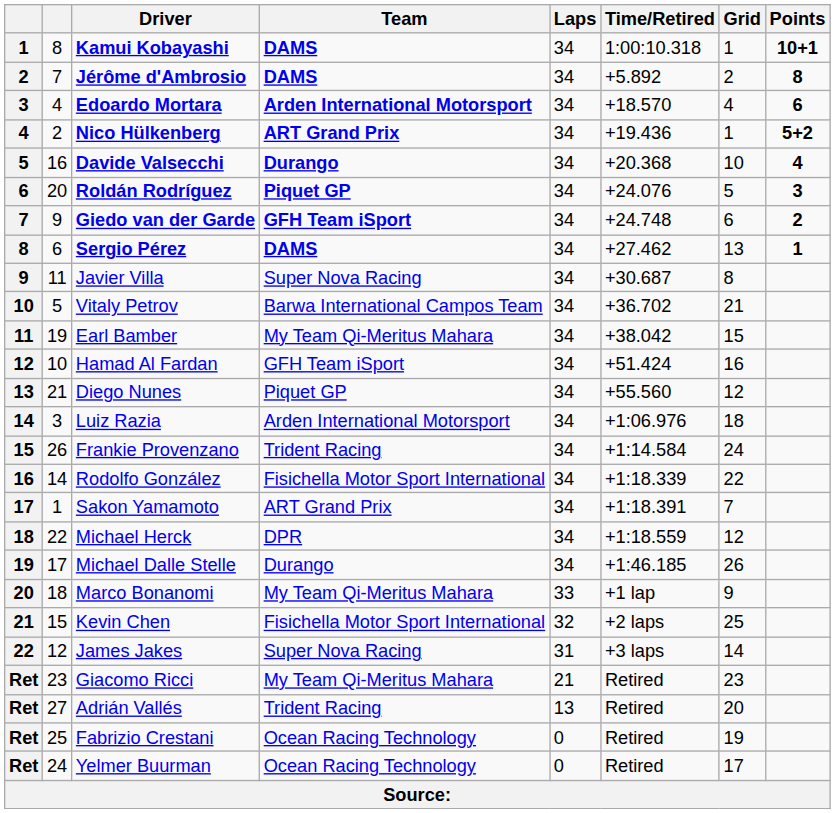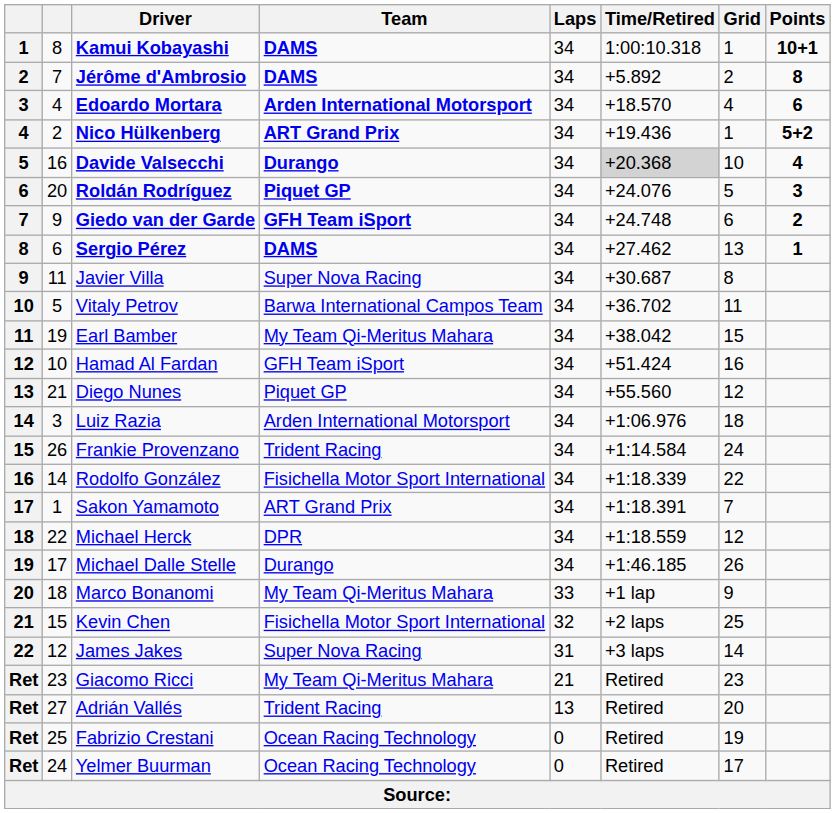 <table class="wikitable" style="font-size: 85%">
 <tr>
 <th></th>
 <th></th>
 <th>Driver</th>
 <th>Team</th>
 <th>Laps</th>
 <th>Time/Retired</th>
 <th>Grid</th>
 <th>Points</th>
 </tr>
 <tr>
 <th>1</th>
 <td align="center">8</td>
 <td> <strong><a href='#'>Kamui Kobayashi</a></strong></td>
 <td><strong><a href='#'>DAMS</a></strong></td>
 <td>34</td>
 <td>1:00:10.318</td>
 <td>1</td>
 <td align="center"><strong>10+1</strong></td>
 </tr>
 <tr>
 <th>2</th>
 <td align="center">7</td>
 <td> <strong><a href='#'>Jérôme d'Ambrosio</a></strong></td>
 <td><strong><a href='#'>DAMS</a></strong></td>
 <td>34</td>
 <td>+5.892</td>
 <td>2</td>
 <td align="center"><strong>8</strong></td>
 </tr>
 <tr>
 <th>3</th>
 <td align="center">4</td>
 <td> <strong><a href='#'>Edoardo Mortara</a></strong></td>
 <td><strong><a href='#'>Arden International Motorsport</a></strong></td>
 <td>34</td>
 <td>+18.570</td>
 <td>4</td>
 <td align="center"><strong>6</strong></td>
 </tr>
 <tr>
 <th>4</th>
 <td align="center">2</td>
 <td> <strong><a href='#'>Nico Hülkenberg</a></strong></td>
 <td><strong><a href='#'>ART Grand Prix</a></strong></td>
 <td>34</td>
 <td>+19.436</td>
 <td>1</td>
 <td align="center"><strong>5+2</strong></td>
 </tr>
 <tr>
 <th>5</th>
 <td align="center">16</td>
 <td> <strong><a href='#'>Davide Valsecchi</a></strong></td>
 <td><strong><a href='#'>Durango</a></strong></td>
 <td>34</td>
-<td>+20.368</td>
+<td style="background: lightgrey;">+20.368</td>
 <td>10</td>
 <td align="center"><strong>4</strong></td>
 </tr>
 <tr>
 <th>6</th>
 <td align="center">20</td>
 <td> <strong><a href='#'>Roldán Rodríguez</a></strong></td>
 <td><strong><a href='#'>Piquet GP</a></strong></td>
 <td>34</td>
 <td>+24.076</td>
 <td>5</td>
 <td align="center"><strong>3</strong></td>
 </tr>
 <tr>
 <th>7</th>
 <td align="center">9</td>
 <td> <strong><a href='#'>Giedo van der Garde</a></strong></td>
 <td><strong><a href='#'>GFH Team iSport</a></strong></td>
 <td>34</td>
 <td>+24.748</td>
 <td>6</td>
 <td align="center"><strong>2</strong></td>
 </tr>
 <tr>
 <th>8</th>
 <td align="center">6</td>
 <td> <strong><a href='#'>Sergio Pérez</a></strong></td>
 <td><strong><a href='#'>DAMS</a></strong></td>
 <td>34</td>
 <td>+27.462</td>
 <td>13</td>
 <td align="center"><strong>1</strong></td>
 </tr>
 <tr>
 <th>9</th>
 <td align="center">11</td>
 <td> <a href='#'>Javier Villa</a></td>
 <td><a href='#'>Super Nova Racing</a></td>
 <td>34</td>
 <td>+30.687</td>
 <td>8</td>
 <td></td>
 </tr>
 <tr>
 <th>10</th>
 <td align="center">5</td>
 <td> <a href='#'>Vitaly Petrov</a></td>
 <td><a href='#'>Barwa International Campos Team</a></td>
 <td>34</td>
 <td>+36.702</td>
-<td>21</td>
+<td>11</td>
 <td></td>
 </tr>
 <tr>
 <th>11</th>
 <td align="center">19</td>
 <td> <a href='#'>Earl Bamber</a></td>
 <td><a href='#'>My Team Qi-Meritus Mahara</a></td>
 <td>34</td>
 <td>+38.042</td>
 <td>15</td>
 <td></td>
 </tr>
 <tr>
 <th>12</th>
 <td align="center">10</td>
 <td> <a href='#'>Hamad Al Fardan</a></td>
 <td><a href='#'>GFH Team iSport</a></td>
 <td>34</td>
 <td>+51.424</td>
 <td>16</td>
 <td></td>
 </tr>
 <tr>
 <th>13</th>
 <td align="center">21</td>
 <td> <a href='#'>Diego Nunes</a></td>
 <td><a href='#'>Piquet GP</a></td>
 <td>34</td>
 <td>+55.560</td>
 <td>12</td>
 <td></td>
 </tr>
 <tr>
 <th>14</th>
 <td align="center">3</td>
 <td> <a href='#'>Luiz Razia</a></td>
 <td><a href='#'>Arden International Motorsport</a></td>
 <td>34</td>
 <td>+1:06.976</td>
 <td>18</td>
 <td></td>
 </tr>
 <tr>
 <th>15</th>
 <td align="center">26</td>
 <td> <a href='#'>Frankie Provenzano</a></td>
 <td><a href='#'>Trident Racing</a></td>
 <td>34</td>
 <td>+1:14.584</td>
 <td>24</td>
 <td></td>
 </tr>
 <tr>
 <th>16</th>
 <td align="center">14</td>
 <td> <a href='#'>Rodolfo González</a></td>
 <td><a href='#'>Fisichella Motor Sport International</a></td>
 <td>34</td>
 <td>+1:18.339</td>
 <td>22</td>
 <td></td>
 </tr>
 <tr>
 <th>17</th>
 <td align="center">1</td>
 <td> <a href='#'>Sakon Yamamoto</a></td>
 <td><a href='#'>ART Grand Prix</a></td>
 <td>34</td>
 <td>+1:18.391</td>
 <td>7</td>
 <td></td>
 </tr>
 <tr>
 <th>18</th>
 <td align="center">22</td>
 <td> <a href='#'>Michael Herck</a></td>
 <td><a href='#'>DPR</a></td>
 <td>34</td>
 <td>+1:18.559</td>
 <td>12</td>
 <td></td>
 </tr>
 <tr>
 <th>19</th>
 <td align="center">17</td>
 <td> <a href='#'>Michael Dalle Stelle</a></td>
 <td><a href='#'>Durango</a></td>
 <td>34</td>
 <td>+1:46.185</td>
 <td>26</td>
 <td></td>
 </tr>
 <tr>
 <th>20</th>
 <td align="center">18</td>
 <td> <a href='#'>Marco Bonanomi</a></td>
 <td><a href='#'>My Team Qi-Meritus Mahara</a></td>
 <td>33</td>
 <td>+1 lap</td>
 <td>9</td>
 <td></td>
 </tr>
 <tr>
 <th>21</th>
 <td align="center">15</td>
 <td> <a href='#'>Kevin Chen</a></td>
 <td><a href='#'>Fisichella Motor Sport International</a></td>
 <td>32</td>
 <td>+2 laps</td>
 <td>25</td>
 <td></td>
 </tr>
 <tr>
 <th>22</th>
 <td align="center">12</td>
 <td> <a href='#'>James Jakes</a></td>
 <td><a href='#'>Super Nova Racing</a></td>
 <td>31</td>
 <td>+3 laps</td>
 <td>14</td>
 <td></td>
 </tr>
 <tr>
 <th>Ret</th>
 <td align="center">23</td>
 <td> <a href='#'>Giacomo Ricci</a></td>
 <td><a href='#'>My Team Qi-Meritus Mahara</a></td>
 <td>21</td>
 <td>Retired</td>
 <td>23</td>
 <td></td>
 </tr>
 <tr>
 <th>Ret</th>
 <td align="center">27</td>
 <td> <a href='#'>Adrián Vallés</a></td>
 <td><a href='#'>Trident Racing</a></td>
 <td>13</td>
 <td>Retired</td>
 <td>20</td>
 <td></td>
 </tr>
 <tr>
 <th>Ret</th>
 <td align="center">25</td>
 <td> <a href='#'>Fabrizio Crestani</a></td>
 <td><a href='#'>Ocean Racing Technology</a></td>
 <td>0</td>
 <td>Retired</td>
 <td>19</td>
 <td></td>
 </tr>
 <tr>
 <th>Ret</th>
 <td align="center">24</td>
 <td> <a href='#'>Yelmer Buurman</a></td>
 <td><a href='#'>Ocean Racing Technology</a></td>
 <td>0</td>
 <td>Retired</td>
 <td>17</td>
 <td></td>
 </tr>
 <tr>
 <th colspan="8">Source:</th>
 </tr>
 </table>
